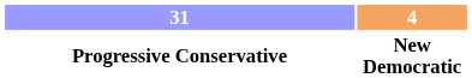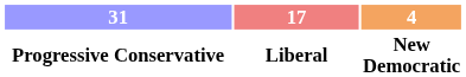 <table style="width:60%; text-align:center;">
 <tr style="color:white;">
 <td style="background:#9999FF; width:59.62%;"><strong>31</strong></td>
+<td style="background:#F08080; width:32.69%;"><strong>17</strong></td>
 <td style="background:#F4A460; width:7.69%;"><strong>4</strong></td>
 </tr>
 <tr>
 <td><span><strong>Progressive Conservative</strong></span></td>
+<td><span><strong>Liberal</strong></span></td>
 <td><span><strong>New Democratic</strong></span></td>
 </tr>
 </table>
